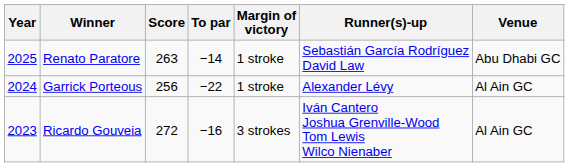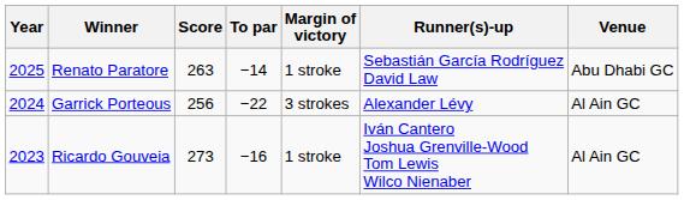 <table class=wikitable style="font-size:95%">
 <tr>
 <th>Year</th>
 <th>Winner</th>
 <th>Score</th>
 <th>To par</th>
 <th>Margin of<br>victory</th>
 <th>Runner(s)-up</th>
 <th>Venue</th>
 </tr>
 <tr>
 <td><a href='#'>2025</a></td>
 <td> <a href='#'>Renato Paratore</a></td>
 <td align=center>263</td>
 <td align=center>−14</td>
 <td>1 stroke</td>
 <td> <a href='#'>Sebastián García Rodríguez</a><br> <a href='#'>David Law</a></td>
 <td>Abu Dhabi GC</td>
 </tr>
 <tr>
 <td><a href='#'>2024</a></td>
 <td> <a href='#'>Garrick Porteous</a></td>
 <td align=center>256</td>
 <td align=center>−22</td>
-<td>1 stroke</td>
+<td>3 strokes</td>
 <td> <a href='#'>Alexander Lévy</a></td>
 <td>Al Ain GC</td>
 </tr>
 <tr>
 <td><a href='#'>2023</a></td>
 <td> <a href='#'>Ricardo Gouveia</a></td>
-<td align=center>272</td>
+<td align=center>273</td>
 <td align=center>−16</td>
-<td>3 strokes</td>
+<td>1 stroke</td>
 <td> <a href='#'>Iván Cantero</a><br> <a href='#'>Joshua Grenville-Wood</a><br> <a href='#'>Tom Lewis</a><br> <a href='#'>Wilco Nienaber</a></td>
 <td>Al Ain GC</td>
 </tr>
 </table>
